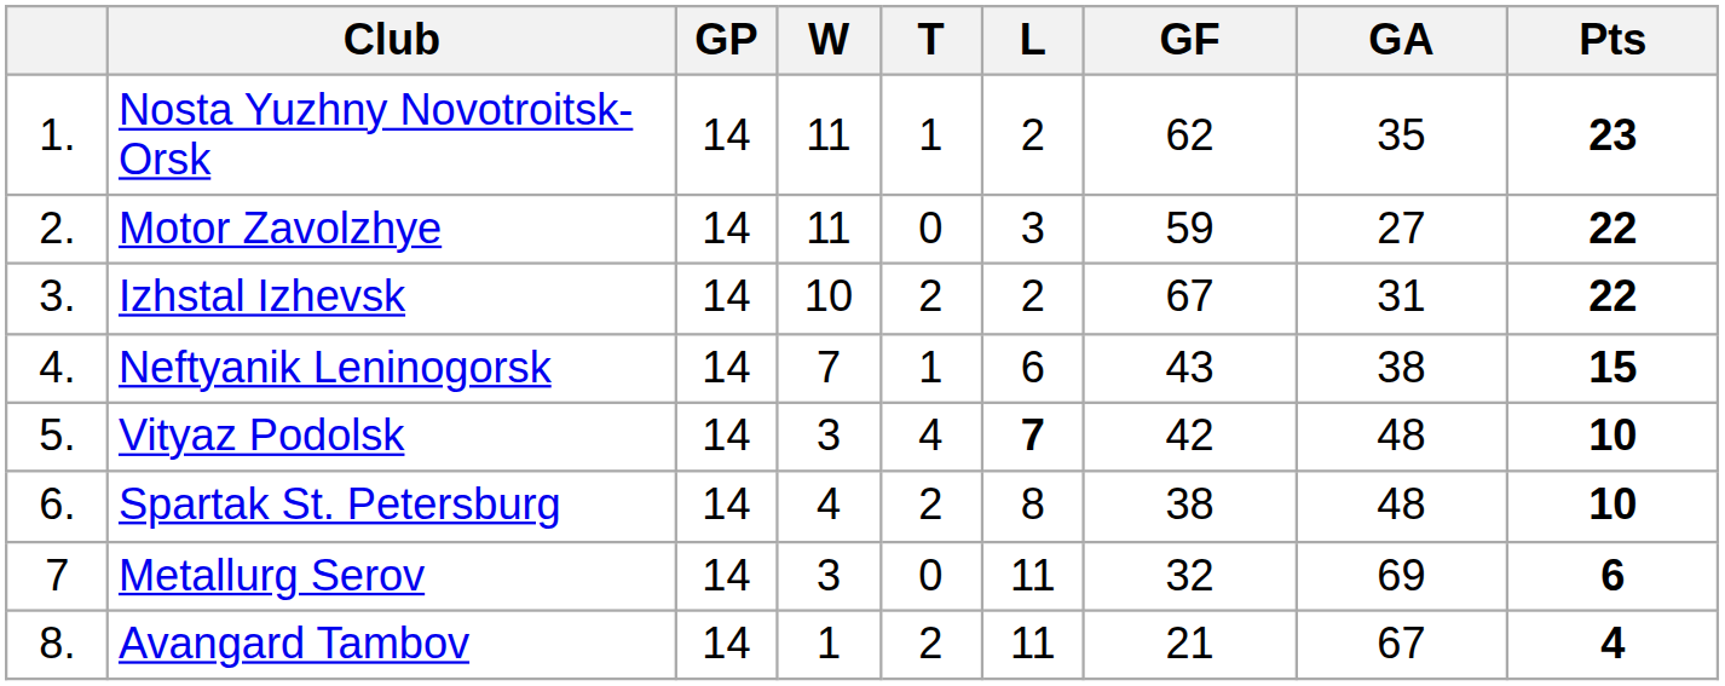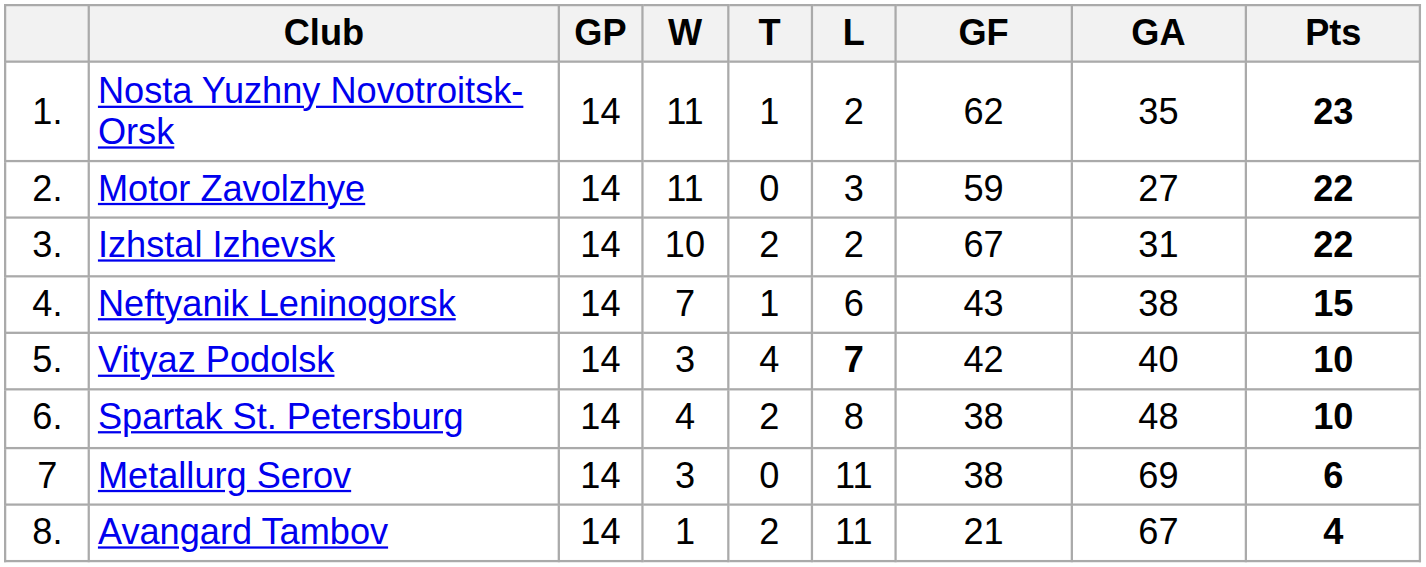 <table class="wikitable">
 <tr>
 <th width="30"></th>
 <th width="200">Club</th>
 <th width="30">GP</th>
 <th width="30">W</th>
 <th width="30">T</th>
 <th width="30">L</th>
 <th width="70">GF</th>
 <th width="70">GA</th>
 <th width="70">Pts</th>
 </tr>
 <tr bgcolor="#FFFFFF" align="center">
 <td>1.</td>
 <td align="left"><a href='#'>Nosta Yuzhny Novotroitsk-Orsk</a></td>
 <td>14</td>
 <td>11</td>
 <td>1</td>
 <td>2</td>
 <td>62</td>
 <td>35</td>
 <td><strong>23</strong></td>
 </tr>
 <tr bgcolor="#FFFFFF" align="center">
 <td>2.</td>
 <td align="left"><a href='#'>Motor Zavolzhye</a></td>
 <td>14</td>
 <td>11</td>
 <td>0</td>
 <td>3</td>
 <td>59</td>
 <td>27</td>
 <td><strong>22</strong></td>
 </tr>
 <tr bgcolor="#FFFFFF" align="center">
 <td>3.</td>
 <td align="left"><a href='#'>Izhstal Izhevsk</a></td>
 <td>14</td>
 <td>10</td>
 <td>2</td>
 <td>2</td>
 <td>67</td>
 <td>31</td>
 <td><strong>22</strong></td>
 </tr>
 <tr bgcolor="#FFFFFF" align="center">
 <td>4.</td>
 <td align="left"><a href='#'>Neftyanik Leninogorsk</a></td>
 <td>14</td>
 <td>7</td>
 <td>1</td>
 <td>6</td>
 <td>43</td>
 <td>38</td>
 <td><strong>15</strong></td>
 </tr>
 <tr bgcolor="#FFFFFF" align="center">
 <td>5.</td>
 <td align="left"><a href='#'>Vityaz Podolsk</a></td>
 <td>14</td>
 <td>3</td>
 <td>4</td>
 <td><strong>7</strong></td>
 <td>42</td>
-<td>48</td>
+<td>40</td>
 <td><strong>10</strong></td>
 </tr>
 <tr bgcolor="#FFFFFF" align="center">
 <td>6.</td>
 <td align="left"><a href='#'>Spartak St. Petersburg</a></td>
 <td>14</td>
 <td>4</td>
 <td>2</td>
 <td>8</td>
 <td>38</td>
 <td>48</td>
 <td><strong>10</strong></td>
 </tr>
 <tr bgcolor="#FFFFFF" align="center">
 <td>7</td>
 <td align="left"><a href='#'>Metallurg Serov</a></td>
 <td>14</td>
 <td>3</td>
 <td>0</td>
 <td>11</td>
-<td>32</td>
+<td>38</td>
 <td>69</td>
 <td><strong>6</strong></td>
 </tr>
 <tr bgcolor="#FFFFFF" align="center">
 <td>8.</td>
 <td align="left"><a href='#'>Avangard Tambov</a></td>
 <td>14</td>
 <td>1</td>
 <td>2</td>
 <td>11</td>
 <td>21</td>
 <td>67</td>
 <td><strong>4</strong></td>
 </tr>
 </table>
